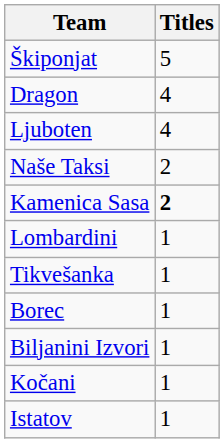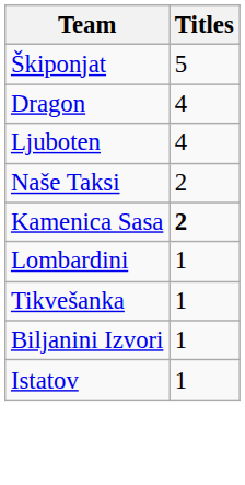 <table class="wikitable sortable">
 <tr>
 <th>Team</th>
 <th>Titles</th>
 </tr>
 <tr>
 <td><a href='#'>Škiponjat</a></td>
 <td>5</td>
 </tr>
 <tr>
 <td><a href='#'>Dragon</a></td>
 <td>4</td>
 </tr>
 <tr>
 <td><a href='#'>Ljuboten</a></td>
 <td>4</td>
 </tr>
 <tr>
 <td><a href='#'>Naše Taksi</a></td>
 <td>2</td>
 </tr>
 <tr>
 <td><a href='#'>Kamenica Sasa</a></td>
 <td><strong>2</strong></td>
 </tr>
 <tr>
 <td><a href='#'>Lombardini</a></td>
 <td>1</td>
 </tr>
 <tr>
 <td><a href='#'>Tikvešanka</a></td>
 <td>1</td>
 </tr>
 <tr>
-<td><a href='#'>Borec</a></td>
-<td>1</td>
-</tr>
-<tr>
 <td><a href='#'>Biljanini Izvori</a></td>
-<td>1</td>
-</tr>
-<tr>
-<td><a href='#'>Kočani</a></td>
 <td>1</td>
 </tr>
 <tr>
 <td><a href='#'>Istatov</a></td>
 <td>1</td>
 </tr>
 </table>
